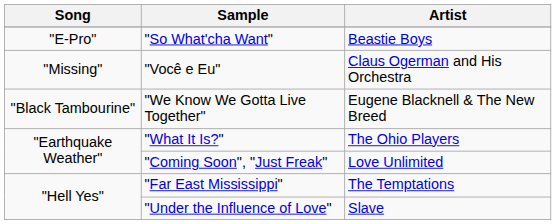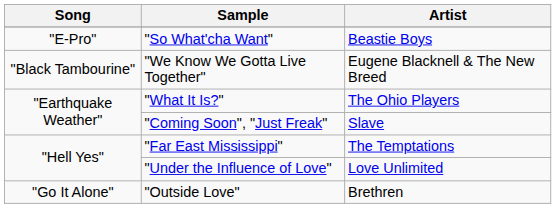 <table class="wikitable" style="text-align:center;">
 <tr>
 <th rowspan="1">Song</th>
 <th rowspan="1">Sample</th>
 <th rowspan="1">Artist</th>
 </tr>
 <tr style="font-size:smaller;">
 </tr>
 <tr>
 <td>"E-Pro"</td>
 <td align="left">"<a href='#'>So What'cha Want</a>"</td>
 <td align="left"><a href='#'>Beastie Boys</a></td>
 </tr>
 <tr>
-<td>"Missing"</td>
-<td align="left">"Você e Eu"</td>
-<td align="left"><a href='#'>Claus Ogerman</a> and His Orchestra</td>
-</tr>
-<tr>
 <td>"Black Tambourine"</td>
 <td align="left">"We Know We Gotta Live Together"</td>
 <td align="left">Eugene Blacknell & The New Breed</td>
 </tr>
 <tr>
 <td rowspan="2">"Earthquake Weather"</td>
 <td align="left">"<a href='#'>What It Is?</a>"</td>
 <td align="left"><a href='#'>The Ohio Players</a></td>
 </tr>
 <tr>
 <td align="left">"<a href='#'>Coming Soon</a>", "<a href='#'>Just Freak</a>"</td>
-<td align="left"><a href='#'>Love Unlimited</a></td>
+<td align="left"><a href='#'>Slave</a></td>
 </tr>
 <tr>
 <td rowspan="2">"Hell Yes"</td>
 <td align="left">"<a href='#'>Far East Mississippi</a>"</td>
 <td align="left"><a href='#'>The Temptations</a></td>
 </tr>
 <tr>
 <td align="left">"<a href='#'>Under the Influence of Love</a>"</td>
-<td align="left"><a href='#'>Slave</a></td>
+<td align="left"><a href='#'>Love Unlimited</a></td>
+</tr>
+<tr>
+<td>"Go It Alone"</td>
+<td align="left">"Outside Love"</td>
+<td align="left">Brethren</td>
 </tr>
 </table>
